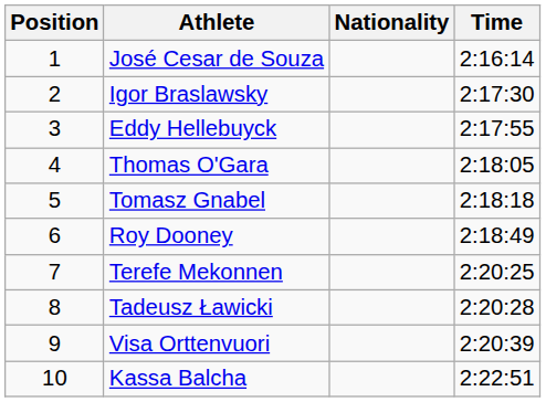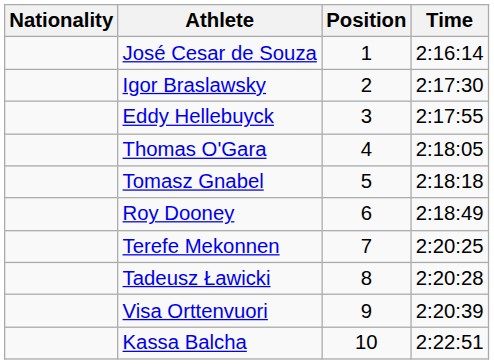 <table class="wikitable sortable">
 <tr>
+<th>Nationality</th>
+<th>Athlete</th>
 <th>Position</th>
-<th>Athlete</th>
-<th>Nationality</th>
 <th>Time</th>
 </tr>
 <tr>
+<td></td>
+<td><a href='#'>José Cesar de Souza</a></td>
 <td style="text-align:center">1</td>
-<td><a href='#'>José Cesar de Souza</a></td>
-<td></td>
 <td>2:16:14</td>
 </tr>
 <tr>
+<td></td>
+<td><a href='#'>Igor Braslawsky</a></td>
 <td style="text-align:center">2</td>
-<td><a href='#'>Igor Braslawsky</a></td>
-<td></td>
 <td>2:17:30</td>
 </tr>
 <tr>
+<td></td>
+<td><a href='#'>Eddy Hellebuyck</a></td>
 <td style="text-align:center">3</td>
-<td><a href='#'>Eddy Hellebuyck</a></td>
-<td></td>
 <td>2:17:55</td>
 </tr>
 <tr>
+<td></td>
+<td><a href='#'>Thomas O'Gara</a></td>
 <td style="text-align:center">4</td>
-<td><a href='#'>Thomas O'Gara</a></td>
-<td></td>
 <td>2:18:05</td>
 </tr>
 <tr>
+<td></td>
+<td><a href='#'>Tomasz Gnabel</a></td>
 <td style="text-align:center">5</td>
-<td><a href='#'>Tomasz Gnabel</a></td>
-<td></td>
 <td>2:18:18</td>
 </tr>
 <tr>
+<td></td>
+<td><a href='#'>Roy Dooney</a></td>
 <td style="text-align:center">6</td>
-<td><a href='#'>Roy Dooney</a></td>
-<td></td>
 <td>2:18:49</td>
 </tr>
 <tr>
+<td></td>
+<td><a href='#'>Terefe Mekonnen</a></td>
 <td style="text-align:center">7</td>
-<td><a href='#'>Terefe Mekonnen</a></td>
-<td></td>
 <td>2:20:25</td>
 </tr>
 <tr>
+<td></td>
+<td><a href='#'>Tadeusz Ławicki</a></td>
 <td style="text-align:center">8</td>
-<td><a href='#'>Tadeusz Ławicki</a></td>
-<td></td>
 <td>2:20:28</td>
 </tr>
 <tr>
+<td></td>
+<td><a href='#'>Visa Orttenvuori</a></td>
 <td style="text-align:center">9</td>
-<td><a href='#'>Visa Orttenvuori</a></td>
-<td></td>
 <td>2:20:39</td>
 </tr>
 <tr>
+<td></td>
+<td><a href='#'>Kassa Balcha</a></td>
 <td style="text-align:center">10</td>
-<td><a href='#'>Kassa Balcha</a></td>
-<td></td>
 <td>2:22:51</td>
 </tr>
 </table>
